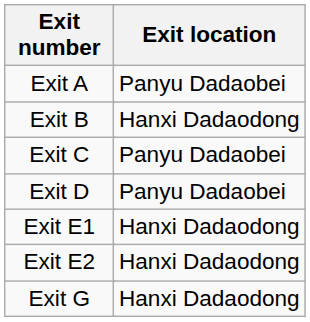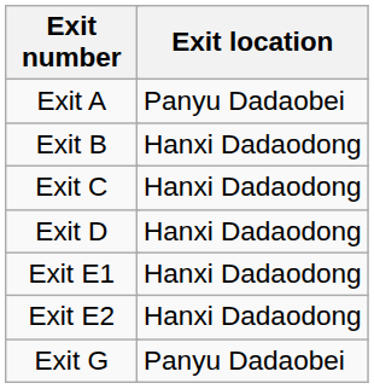 <table class="wikitable">
 <tr>
 <th style="width:70px" colspan="2">Exit number</th>
 <th>Exit location</th>
 </tr>
 <tr>
 <td align="center" colspan="2">Exit A</td>
 <td>Panyu Dadaobei</td>
 </tr>
 <tr>
 <td align="center" colspan="2">Exit B</td>
 <td>Hanxi Dadaodong</td>
 </tr>
 <tr>
 <td align="center" colspan="2">Exit C</td>
-<td>Panyu Dadaobei</td>
+<td>Hanxi Dadaodong</td>
 </tr>
 <tr>
 <td align="center" colspan="2">Exit D</td>
-<td>Panyu Dadaobei</td>
+<td>Hanxi Dadaodong</td>
 </tr>
 <tr>
 <td align="center" colspan="2">Exit E1</td>
 <td>Hanxi Dadaodong</td>
 </tr>
 <tr>
 <td align="center" colspan="2">Exit E2</td>
 <td>Hanxi Dadaodong</td>
 </tr>
 <tr>
 <td align="center" colspan="2">Exit G</td>
-<td>Hanxi Dadaodong</td>
+<td>Panyu Dadaobei</td>
 </tr>
 </table>
